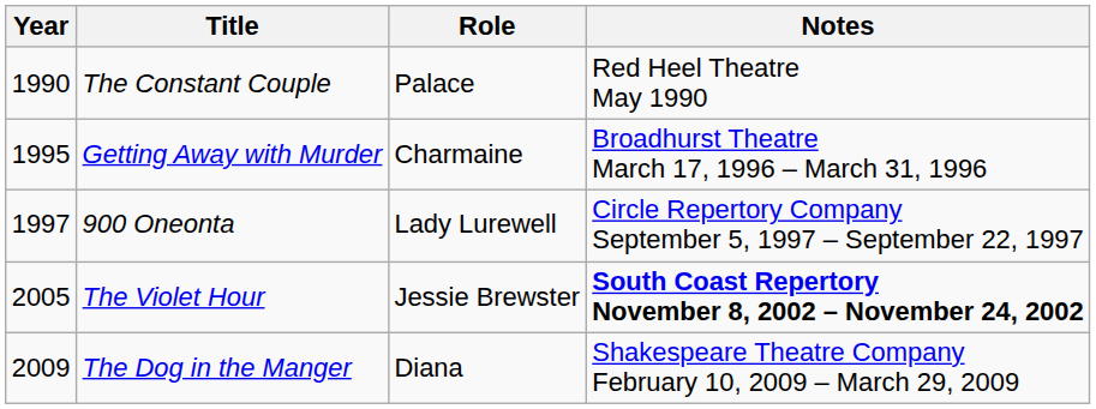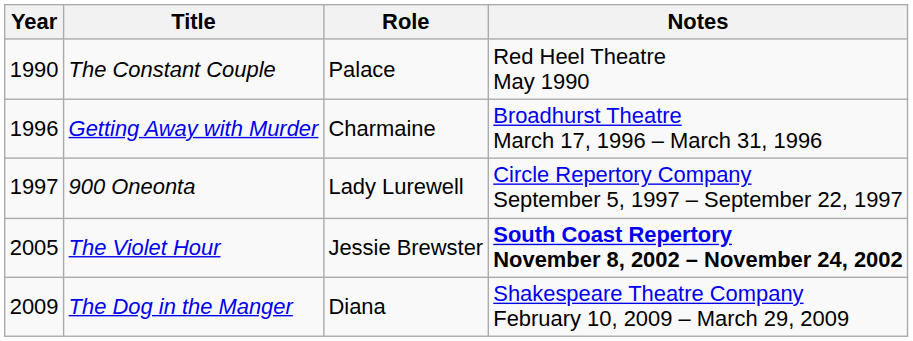 <table class="wikitable sortable">
 <tr>
 <th>Year</th>
 <th>Title</th>
 <th>Role</th>
 <th class="unsortable">Notes</th>
 </tr>
 <tr>
 <td>1990</td>
 <td data-sort-value="Constant Couple, The"><em>The Constant Couple</em></td>
 <td>Palace</td>
 <td>Red Heel Theatre<br>May 1990</td>
 </tr>
 <tr>
-<td>1995</td>
+<td>1996</td>
 <td><em><a href='#'>Getting Away with Murder</a></em></td>
 <td>Charmaine</td>
 <td><a href='#'>Broadhurst Theatre</a><br>March 17, 1996 – March 31, 1996</td>
 </tr>
 <tr>
 <td>1997</td>
 <td data-sort-value="Nine Hundred Oneonta"><em>900 Oneonta</em></td>
 <td>Lady Lurewell</td>
 <td><a href='#'>Circle Repertory Company</a><br>September 5, 1997 – September 22, 1997</td>
 </tr>
 <tr>
 <td>2005</td>
 <td data-sort-value="Violet Hour, The"><em><a href='#'>The Violet Hour</a></em></td>
 <td>Jessie Brewster</td>
 <td><strong><a href='#'>South Coast Repertory</a><br>November 8, 2002 – November 24, 2002</strong></td>
 </tr>
 <tr>
 <td>2009</td>
 <td><em><a href='#'>The Dog in the Manger</a></em></td>
 <td>Diana</td>
 <td><a href='#'>Shakespeare Theatre Company</a><br>February 10, 2009 – March 29, 2009</td>
 </tr>
 </table>
